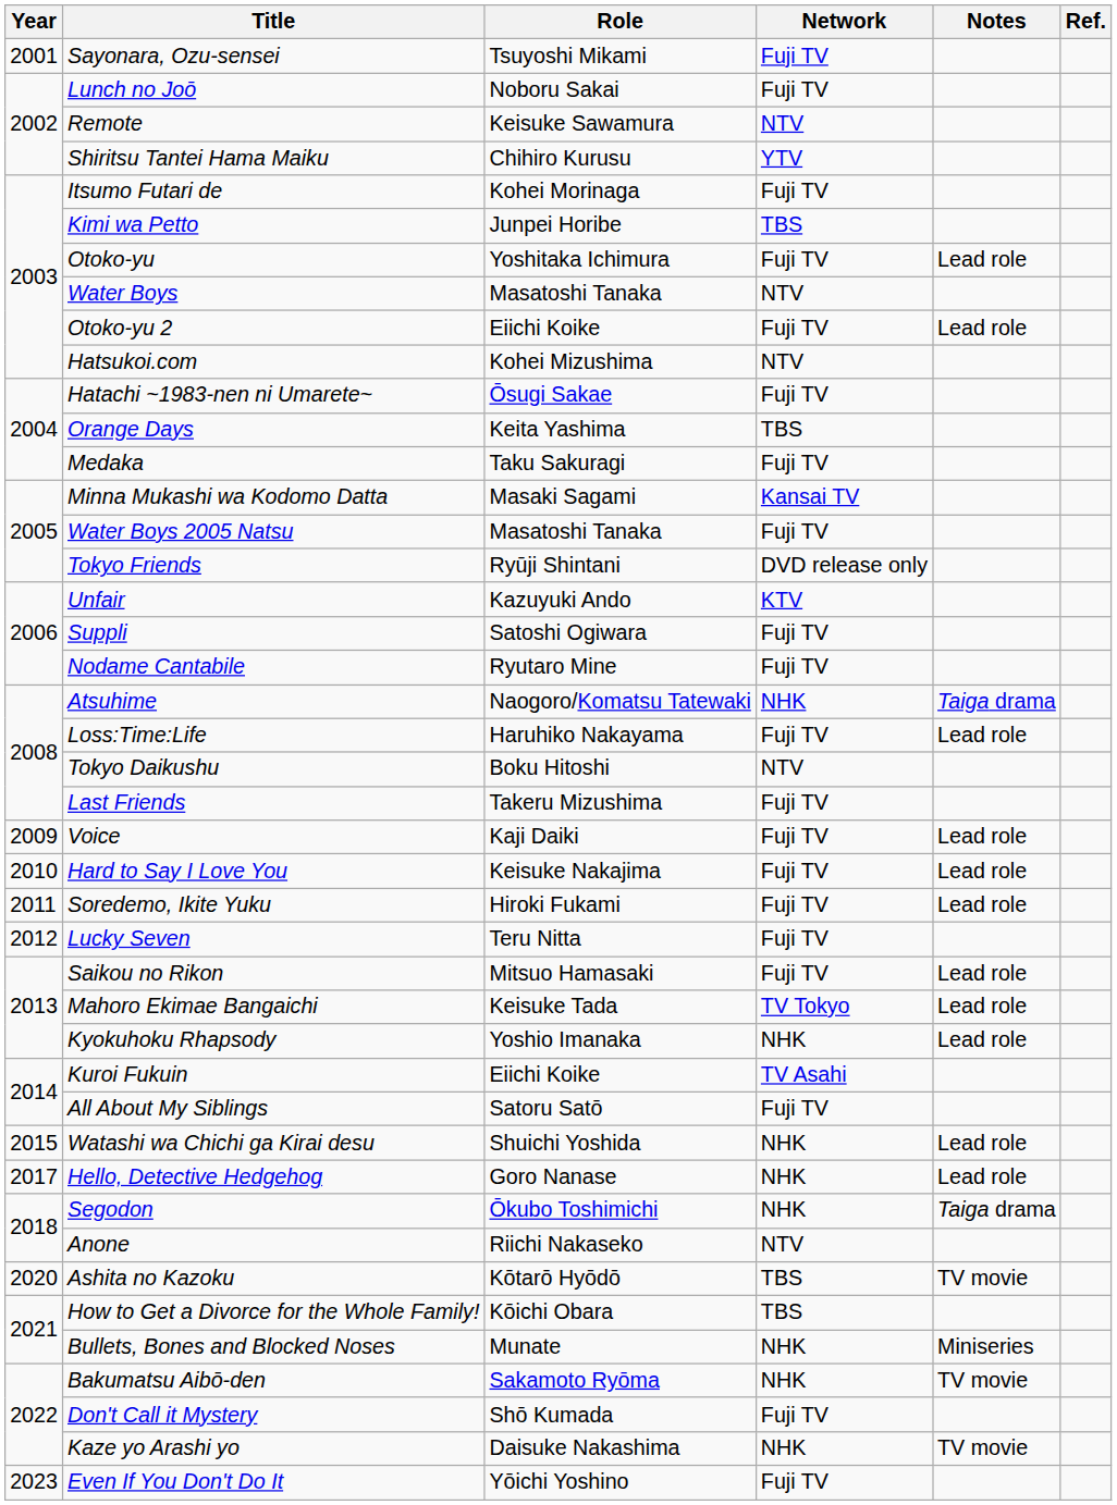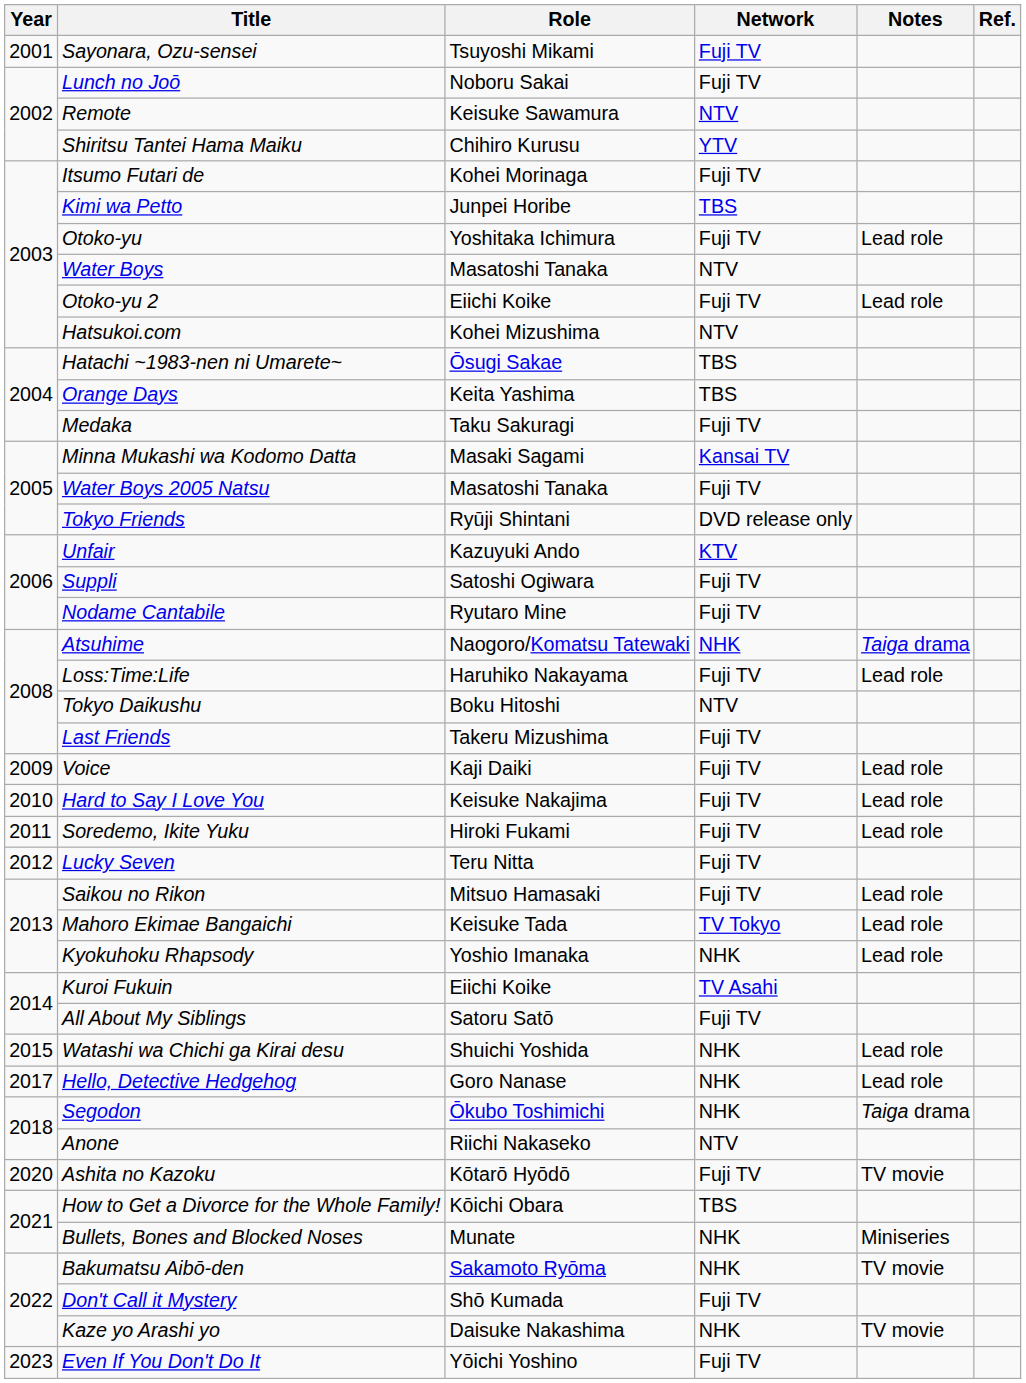 <table class="wikitable">
 <tr>
 <th width=10>Year</th>
 <th>Title</th>
 <th>Role</th>
 <th>Network</th>
 <th>Notes</th>
 <th class="unsortable">Ref.</th>
 </tr>
 <tr>
 <td>2001</td>
 <td><em>Sayonara, Ozu-sensei</em></td>
 <td>Tsuyoshi Mikami</td>
 <td><a href='#'>Fuji TV</a></td>
 <td></td>
 <td></td>
 </tr>
 <tr>
 <td rowspan="3">2002</td>
 <td><em><a href='#'>Lunch no Joō</a></em></td>
 <td>Noboru Sakai</td>
 <td>Fuji TV</td>
 <td></td>
 <td></td>
 </tr>
 <tr>
 <td><em>Remote</em></td>
 <td>Keisuke Sawamura</td>
 <td><a href='#'>NTV</a></td>
 <td></td>
 <td></td>
 </tr>
 <tr>
 <td><em>Shiritsu Tantei Hama Maiku</em></td>
 <td>Chihiro Kurusu</td>
 <td><a href='#'>YTV</a></td>
 <td></td>
 <td></td>
 </tr>
 <tr>
 <td rowspan="6">2003</td>
 <td><em>Itsumo Futari de</em></td>
 <td>Kohei Morinaga</td>
 <td>Fuji TV</td>
 <td></td>
 <td></td>
 </tr>
 <tr>
 <td><em><a href='#'>Kimi wa Petto</a></em></td>
 <td>Junpei Horibe</td>
 <td><a href='#'>TBS</a></td>
 <td></td>
 <td></td>
 </tr>
 <tr>
 <td><em>Otoko-yu</em></td>
 <td>Yoshitaka Ichimura</td>
 <td>Fuji TV</td>
 <td>Lead role</td>
 <td></td>
 </tr>
 <tr>
 <td><em><a href='#'>Water Boys</a></em></td>
 <td>Masatoshi Tanaka</td>
 <td>NTV</td>
 <td></td>
 <td></td>
 </tr>
 <tr>
 <td><em>Otoko-yu 2</em></td>
 <td>Eiichi Koike</td>
 <td>Fuji TV</td>
 <td>Lead role</td>
 <td></td>
 </tr>
 <tr>
 <td><em>Hatsukoi.com</em></td>
 <td>Kohei Mizushima</td>
 <td>NTV</td>
 <td></td>
 <td></td>
 </tr>
 <tr>
 <td rowspan="3">2004</td>
 <td><em>Hatachi ~1983-nen ni Umarete~</em></td>
 <td><a href='#'>Ōsugi Sakae</a></td>
-<td>Fuji TV</td>
+<td>TBS</td>
 <td></td>
 <td></td>
 </tr>
 <tr>
 <td><em><a href='#'>Orange Days</a></em></td>
 <td>Keita Yashima</td>
 <td>TBS</td>
 <td></td>
 <td></td>
 </tr>
 <tr>
 <td><em>Medaka</em></td>
 <td>Taku Sakuragi</td>
 <td>Fuji TV</td>
 <td></td>
 <td></td>
 </tr>
 <tr>
 <td rowspan="3">2005</td>
 <td><em>Minna Mukashi wa Kodomo Datta</em></td>
 <td>Masaki Sagami</td>
 <td><a href='#'>Kansai TV</a></td>
 <td></td>
 <td></td>
 </tr>
 <tr>
 <td><em><a href='#'>Water Boys 2005 Natsu</a></em></td>
 <td>Masatoshi Tanaka</td>
 <td>Fuji TV</td>
 <td></td>
 <td></td>
 </tr>
 <tr>
 <td><em><a href='#'>Tokyo Friends</a></em></td>
 <td>Ryūji Shintani</td>
 <td>DVD release only</td>
 <td></td>
 <td></td>
 </tr>
 <tr>
 <td rowspan="3">2006</td>
 <td><em><a href='#'>Unfair</a></em></td>
 <td>Kazuyuki Ando</td>
 <td><a href='#'>KTV</a></td>
 <td></td>
 <td></td>
 </tr>
 <tr>
 <td><em><a href='#'>Suppli</a></em></td>
 <td>Satoshi Ogiwara</td>
 <td>Fuji TV</td>
 <td></td>
 <td></td>
 </tr>
 <tr>
 <td><em><a href='#'>Nodame Cantabile</a></em></td>
 <td>Ryutaro Mine</td>
 <td>Fuji TV</td>
 <td></td>
 <td></td>
 </tr>
 <tr>
 <td rowspan="4">2008</td>
 <td><em><a href='#'>Atsuhime</a></em></td>
 <td>Naogoro/<a href='#'>Komatsu Tatewaki</a></td>
 <td><a href='#'>NHK</a></td>
 <td><a href='#'><em>Taiga</em> drama</a></td>
 <td></td>
 </tr>
 <tr>
 <td><em>Loss:Time:Life</em></td>
 <td>Haruhiko Nakayama</td>
 <td>Fuji TV</td>
 <td>Lead role</td>
 <td></td>
 </tr>
 <tr>
 <td><em>Tokyo Daikushu</em></td>
 <td>Boku Hitoshi</td>
 <td>NTV</td>
 <td></td>
 <td></td>
 </tr>
 <tr>
 <td><em><a href='#'>Last Friends</a></em></td>
 <td>Takeru Mizushima</td>
 <td>Fuji TV</td>
 <td></td>
 <td></td>
 </tr>
 <tr>
 <td>2009</td>
 <td><em>Voice</em></td>
 <td>Kaji Daiki</td>
 <td>Fuji TV</td>
 <td>Lead role</td>
 <td></td>
 </tr>
 <tr>
 <td>2010</td>
 <td><em><a href='#'>Hard to Say I Love You</a></em></td>
 <td>Keisuke Nakajima</td>
 <td>Fuji TV</td>
 <td>Lead role</td>
 <td></td>
 </tr>
 <tr>
 <td>2011</td>
 <td><em>Soredemo, Ikite Yuku</em></td>
 <td>Hiroki Fukami</td>
 <td>Fuji TV</td>
 <td>Lead role</td>
 <td></td>
 </tr>
 <tr>
 <td>2012</td>
 <td><em><a href='#'>Lucky Seven</a></em></td>
 <td>Teru Nitta</td>
 <td>Fuji TV</td>
 <td></td>
 <td></td>
 </tr>
 <tr>
 <td rowspan="3">2013</td>
 <td><em>Saikou no Rikon</em></td>
 <td>Mitsuo Hamasaki</td>
 <td>Fuji TV</td>
 <td>Lead role</td>
 <td></td>
 </tr>
 <tr>
 <td><em>Mahoro Ekimae Bangaichi</em></td>
 <td>Keisuke Tada</td>
 <td><a href='#'>TV Tokyo</a></td>
 <td>Lead role</td>
 <td></td>
 </tr>
 <tr>
 <td><em>Kyokuhoku Rhapsody</em></td>
 <td>Yoshio Imanaka</td>
 <td>NHK</td>
 <td>Lead role</td>
 <td></td>
 </tr>
 <tr>
 <td rowspan="2">2014</td>
 <td><em>Kuroi Fukuin</em></td>
 <td>Eiichi Koike</td>
 <td><a href='#'>TV Asahi</a></td>
 <td></td>
 <td></td>
 </tr>
 <tr>
 <td><em>All About My Siblings</em></td>
 <td>Satoru Satō</td>
 <td>Fuji TV</td>
 <td></td>
 <td></td>
 </tr>
 <tr>
 <td>2015</td>
 <td><em>Watashi wa Chichi ga Kirai desu</em></td>
 <td>Shuichi Yoshida</td>
 <td>NHK</td>
 <td>Lead role</td>
 <td></td>
 </tr>
 <tr>
 <td>2017</td>
 <td><em><a href='#'>Hello, Detective Hedgehog</a></em></td>
 <td>Goro Nanase</td>
 <td>NHK</td>
 <td>Lead role</td>
 <td></td>
 </tr>
 <tr>
 <td rowspan="2">2018</td>
 <td><em><a href='#'>Segodon</a></em></td>
 <td><a href='#'>Ōkubo Toshimichi</a></td>
 <td>NHK</td>
 <td><em>Taiga</em> drama</td>
 <td></td>
 </tr>
 <tr>
 <td><em>Anone</em></td>
 <td>Riichi Nakaseko</td>
 <td>NTV</td>
 <td></td>
 <td></td>
 </tr>
 <tr>
 <td>2020</td>
 <td><em>Ashita no Kazoku</em></td>
 <td>Kōtarō Hyōdō</td>
-<td>TBS</td>
+<td>Fuji TV</td>
 <td>TV movie</td>
 <td></td>
 </tr>
 <tr>
 <td rowspan="2">2021</td>
 <td><em>How to Get a Divorce for the Whole Family!</em></td>
 <td>Kōichi Obara</td>
 <td>TBS</td>
 <td></td>
 <td></td>
 </tr>
 <tr>
 <td><em>Bullets, Bones and Blocked Noses</em></td>
 <td>Munate</td>
 <td>NHK</td>
 <td>Miniseries</td>
 <td></td>
 </tr>
 <tr>
 <td rowspan="3">2022</td>
 <td><em>Bakumatsu Aibō-den</em></td>
 <td><a href='#'>Sakamoto Ryōma</a></td>
 <td>NHK</td>
 <td>TV movie</td>
 <td></td>
 </tr>
 <tr>
 <td><em><a href='#'>Don't Call it Mystery</a></em></td>
 <td>Shō Kumada</td>
 <td>Fuji TV</td>
 <td></td>
 <td></td>
 </tr>
 <tr>
 <td><em>Kaze yo Arashi yo</em></td>
 <td>Daisuke Nakashima</td>
 <td>NHK</td>
 <td>TV movie</td>
 <td></td>
 </tr>
 <tr>
 <td>2023</td>
 <td><em><a href='#'>Even If You Don't Do It</a></em></td>
 <td>Yōichi Yoshino</td>
 <td>Fuji TV</td>
 <td></td>
 <td></td>
 </tr>
 <tr>
 </tr>
 </table>
